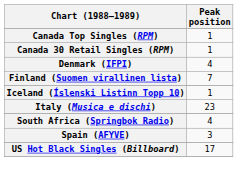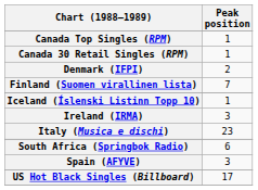 <table class="wikitable sortable plainrowheaders">
 <tr>
 <th>Chart (1988–1989)</th>
 <th>Peak<br>position</th>
 </tr>
 <tr>
 </tr>
 <tr>
 </tr>
 <tr>
 </tr>
 <tr>
 <th scope="row">Canada Top Singles (<a href='#'><em>RPM</em></a>)</th>
 <td align="center">1</td>
 </tr>
 <tr>
 <th scope="row">Canada 30 Retail Singles (<em>RPM</em>)</th>
 <td align="center">1</td>
 </tr>
 <tr>
 <th scope="row">Denmark (<a href='#'>IFPI</a>)</th>
-<td align="center">4</td>
+<td align="center">2</td>
 </tr>
 <tr>
 <th scope="row">Finland (<a href='#'>Suomen virallinen lista</a>)</th>
 <td align="center">7</td>
 </tr>
 <tr>
 </tr>
 <tr>
 <th scope="row">Iceland (<a href='#'>Íslenski Listinn Topp 10</a>)</th>
 <td align="center">1</td>
+</tr>
+<tr>
+<th scope="row">Ireland (<a href='#'>IRMA</a>)</th>
+<td align="center">3</td>
 </tr>
 <tr>
 <th scope="row">Italy (<em><a href='#'>Musica e dischi</a></em>)</th>
 <td align="center">23</td>
 </tr>
 <tr>
 </tr>
 <tr>
 </tr>
 <tr>
 </tr>
 <tr>
 </tr>
 <tr>
 <th scope="row">South Africa (<a href='#'>Springbok Radio</a>)</th>
-<td align="center">4</td>
+<td align="center">6</td>
 </tr>
 <tr>
 <th scope="row">Spain (<a href='#'>AFYVE</a>)</th>
 <td align="center">3</td>
 </tr>
 <tr>
 </tr>
 <tr>
 </tr>
 <tr>
 </tr>
 <tr>
 </tr>
 <tr>
 </tr>
 <tr>
 <th scope="row">US <a href='#'>Hot Black Singles</a> (<em>Billboard</em>)</th>
 <td align="center">17</td>
 </tr>
 <tr>
 </tr>
 </table>
